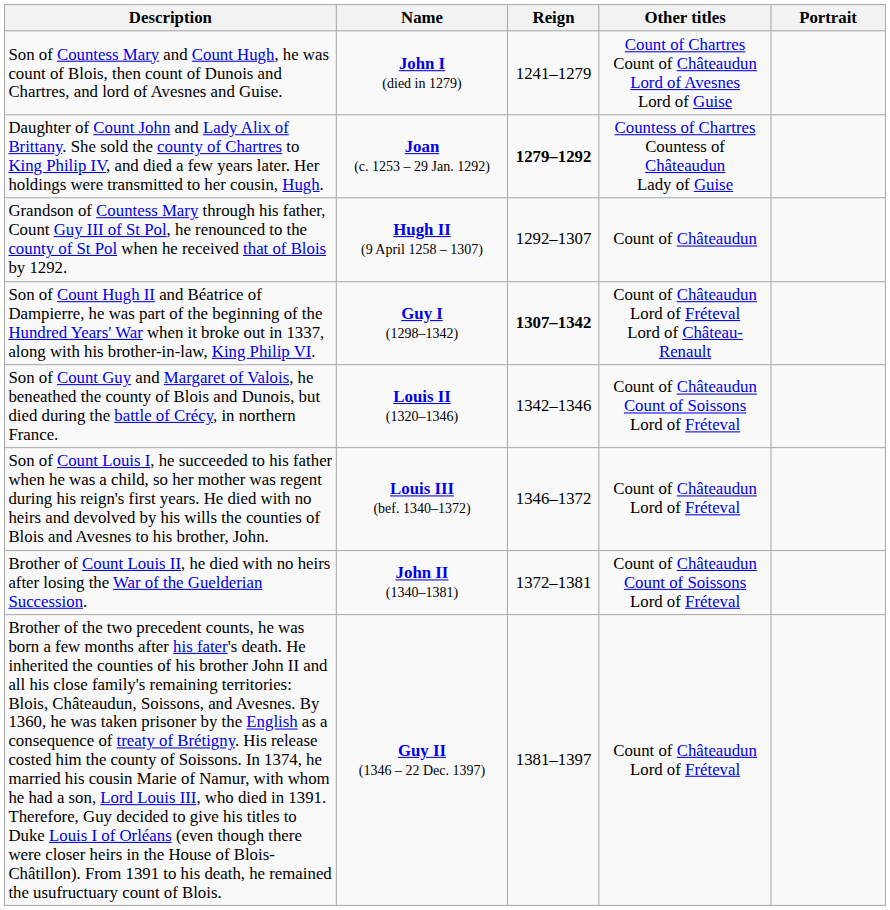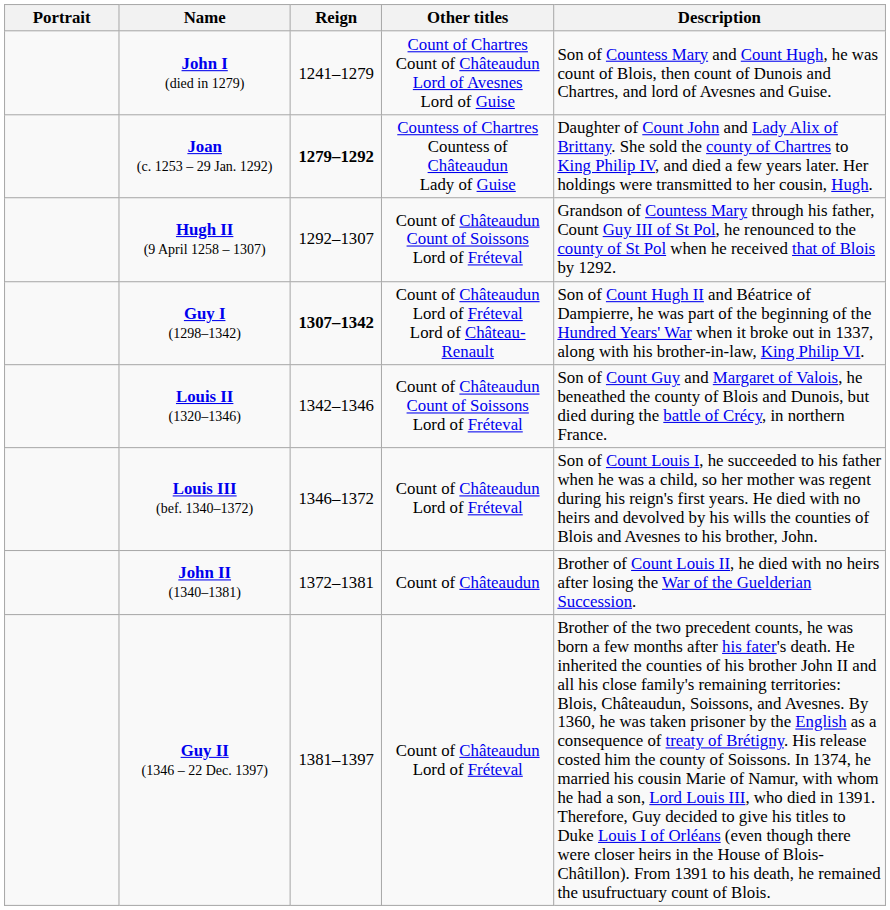 <table width=95% class="wikitable">
 <tr>
-<th width=29%>Description</th>
+<th width=10%>Portrait</th>
 <th width=15%>Name</th>
 <th width=8%>Reign</th>
 <th width=15%>Other titles</th>
-<th width=10%>Portrait</th>
+<th width=29%>Description</th>
 </tr>
 <tr>
-<td>Son of <a href='#'>Countess Mary</a> and <a href='#'>Count Hugh</a>, he was count of Blois, then count of Dunois and Chartres, and lord of Avesnes and Guise.</td>
+<td align="center"></td>
 <td align="center"><strong><a href='#'>John I</a></strong><br><small>(died in 1279)</small></td>
 <td align="center">1241–1279</td>
 <td align="center"><a href='#'>Count of Chartres</a><br>Count of <a href='#'>Châteaudun</a><br><a href='#'>Lord of Avesnes</a><br>Lord of <a href='#'>Guise</a></td>
-<td align="center"></td>
+<td>Son of <a href='#'>Countess Mary</a> and <a href='#'>Count Hugh</a>, he was count of Blois, then count of Dunois and Chartres, and lord of Avesnes and Guise.</td>
 </tr>
 <tr>
-<td>Daughter of <a href='#'>Count John</a> and <a href='#'>Lady Alix of Brittany</a>. She sold the <a href='#'>county of Chartres</a> to <a href='#'>King Philip IV</a>, and died a few years later. Her holdings were transmitted to her cousin, <a href='#'>Hugh</a>.</td>
+<td align="center"></td>
 <td align="center"><strong><a href='#'>Joan</a></strong><br><small>(c. 1253 – 29 Jan. 1292)</small></td>
 <td align="center"><strong>1279–1292</strong></td>
 <td align="center"><a href='#'>Countess of Chartres</a><br>Countess of <a href='#'>Châteaudun</a><br>Lady of <a href='#'>Guise</a></td>
-<td align="center"></td>
+<td>Daughter of <a href='#'>Count John</a> and <a href='#'>Lady Alix of Brittany</a>. She sold the <a href='#'>county of Chartres</a> to <a href='#'>King Philip IV</a>, and died a few years later. Her holdings were transmitted to her cousin, <a href='#'>Hugh</a>.</td>
 </tr>
 <tr>
-<td>Grandson of <a href='#'>Countess Mary</a> through his father, Count <a href='#'>Guy III of St Pol</a>, he renounced to the <a href='#'>county of St Pol</a> when he received <a href='#'>that of Blois</a> by 1292.</td>
+<td align="center"></td>
 <td align="center"><strong><a href='#'>Hugh II</a></strong><br><small>(9 April 1258 – 1307)</small></td>
 <td align="center">1292–1307</td>
-<td align="center">Count of <a href='#'>Châteaudun</a></td>
-<td align="center"></td>
+<td align="center">Count of <a href='#'>Châteaudun</a><br><a href='#'>Count of Soissons</a><br>Lord of <a href='#'>Fréteval</a></td>
+<td>Grandson of <a href='#'>Countess Mary</a> through his father, Count <a href='#'>Guy III of St Pol</a>, he renounced to the <a href='#'>county of St Pol</a> when he received <a href='#'>that of Blois</a> by 1292.</td>
 </tr>
 <tr>
-<td>Son of <a href='#'>Count Hugh II</a> and Béatrice of Dampierre, he was part of the beginning of the <a href='#'>Hundred Years' War</a> when it broke out in 1337, along with his brother-in-law, <a href='#'>King Philip VI</a>.</td>
+<td align="center"></td>
 <td align="center"><strong><a href='#'>Guy I</a></strong><br><small>(1298–1342)</small></td>
 <td align="center"><strong>1307–1342</strong></td>
 <td align="center">Count of <a href='#'>Châteaudun</a><br>Lord of <a href='#'>Fréteval</a><br>Lord of <a href='#'>Château-Renault</a></td>
-<td align="center"></td>
+<td>Son of <a href='#'>Count Hugh II</a> and Béatrice of Dampierre, he was part of the beginning of the <a href='#'>Hundred Years' War</a> when it broke out in 1337, along with his brother-in-law, <a href='#'>King Philip VI</a>.</td>
 </tr>
 <tr>
-<td>Son of <a href='#'>Count Guy</a> and <a href='#'>Margaret of Valois</a>, he beneathed the county of Blois and Dunois, but died during the <a href='#'>battle of Crécy</a>, in northern France.</td>
+<td align="center"></td>
 <td align="center"><strong><a href='#'>Louis II</a></strong><br><small>(1320–1346)</small></td>
 <td align="center">1342–1346</td>
 <td align="center">Count of <a href='#'>Châteaudun</a><br><a href='#'>Count of Soissons</a><br>Lord of <a href='#'>Fréteval</a></td>
-<td align="center"></td>
+<td>Son of <a href='#'>Count Guy</a> and <a href='#'>Margaret of Valois</a>, he beneathed the county of Blois and Dunois, but died during the <a href='#'>battle of Crécy</a>, in northern France.</td>
 </tr>
 <tr>
-<td>Son of <a href='#'>Count Louis I</a>, he succeeded to his father when he was a child, so her mother was regent during his reign's first years. He died with no heirs and devolved by his wills the counties of Blois and Avesnes to his brother, John.</td>
+<td align="center"></td>
 <td align="center"><strong><a href='#'>Louis III</a></strong><br><small>(bef. 1340–1372)</small></td>
 <td align="center">1346–1372</td>
 <td align="center">Count of <a href='#'>Châteaudun</a><br>Lord of <a href='#'>Fréteval</a></td>
-<td align="center"></td>
+<td>Son of <a href='#'>Count Louis I</a>, he succeeded to his father when he was a child, so her mother was regent during his reign's first years. He died with no heirs and devolved by his wills the counties of Blois and Avesnes to his brother, John.</td>
 </tr>
 <tr>
-<td>Brother of <a href='#'>Count Louis II</a>, he died with no heirs after losing the <a href='#'>War of the Guelderian Succession</a>.</td>
+<td align="center"></td>
 <td align="center"><strong><a href='#'>John II</a></strong><br><small>(1340–1381)</small></td>
 <td align="center">1372–1381</td>
-<td align="center">Count of <a href='#'>Châteaudun</a><br><a href='#'>Count of Soissons</a><br>Lord of <a href='#'>Fréteval</a></td>
-<td align="center"></td>
+<td align="center">Count of <a href='#'>Châteaudun</a></td>
+<td>Brother of <a href='#'>Count Louis II</a>, he died with no heirs after losing the <a href='#'>War of the Guelderian Succession</a>.</td>
 </tr>
 <tr>
-<td>Brother of the two precedent counts, he was born a few months after <a href='#'>his fater</a>'s death. He inherited the counties of his brother John II and all his close family's remaining territories: Blois, Châteaudun, Soissons, and Avesnes. By 1360, he was taken prisoner by the <a href='#'>English</a> as a consequence of <a href='#'>treaty of Brétigny</a>. His release costed him the county of Soissons. In 1374, he married his cousin Marie of Namur, with whom he had a son, <a href='#'>Lord Louis III</a>, who died in 1391. Therefore, Guy decided to give his titles to Duke <a href='#'>Louis I of Orléans</a> (even though there were closer heirs in the House of Blois-Châtillon). From 1391 to his death, he remained the usufructuary count of Blois.</td>
+<td align="center"></td>
 <td align="center"><strong><a href='#'>Guy II</a></strong><br><small>(1346 – 22 Dec. 1397)</small></td>
 <td align="center">1381–1397</td>
 <td align="center">Count of <a href='#'>Châteaudun</a><br>Lord of <a href='#'>Fréteval</a></td>
-<td align="center"></td>
+<td>Brother of the two precedent counts, he was born a few months after <a href='#'>his fater</a>'s death. He inherited the counties of his brother John II and all his close family's remaining territories: Blois, Châteaudun, Soissons, and Avesnes. By 1360, he was taken prisoner by the <a href='#'>English</a> as a consequence of <a href='#'>treaty of Brétigny</a>. His release costed him the county of Soissons. In 1374, he married his cousin Marie of Namur, with whom he had a son, <a href='#'>Lord Louis III</a>, who died in 1391. Therefore, Guy decided to give his titles to Duke <a href='#'>Louis I of Orléans</a> (even though there were closer heirs in the House of Blois-Châtillon). From 1391 to his death, he remained the usufructuary count of Blois.</td>
 </tr>
 </table>
